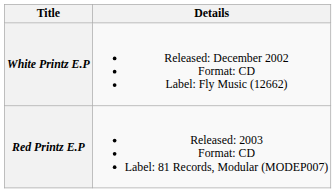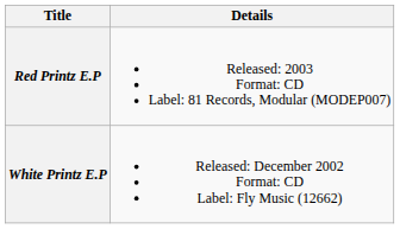 <table class="wikitable plainrowheaders" style="text-align:center;" border="1">
 <tr>
 <th>Title</th>
 <th>Details</th>
 </tr>
 <tr>
+<th scope="row"><em>Red Printz E.P</em></th>
+<td><br><ul><li>Released: 2003</li><li>Format: CD</li><li>Label: 81 Records, Modular (MODEP007)</li></ul></td>
+</tr>
+<tr>
 <th scope="row"><em>White Printz E.P</em></th>
 <td><br><ul><li>Released: December 2002</li><li>Format: CD</li><li>Label: Fly Music (12662)</li></ul></td>
 </tr>
-<tr>
-<th scope="row"><em>Red Printz E.P</em></th>
-<td><br><ul><li>Released: 2003</li><li>Format: CD</li><li>Label: 81 Records, Modular (MODEP007)</li></ul></td>
-</tr>
 </table>
